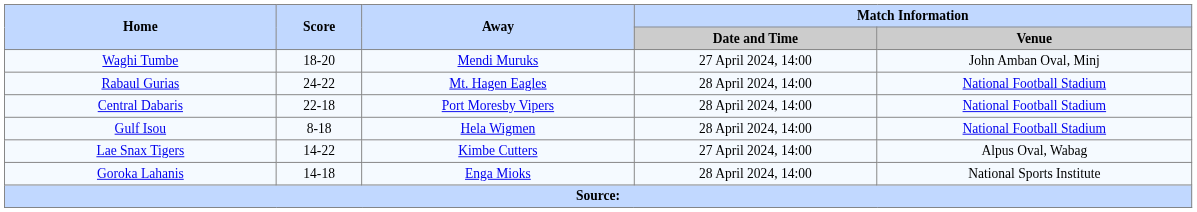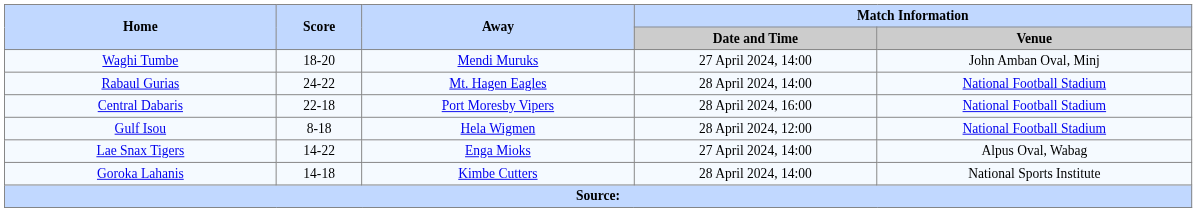 <table border=1 style="border-collapse:collapse; font-size:90%; text-align:center;" cellpadding=3 cellspacing=0 width=100%>
 <tr style="background:#C1D8ff;">
 <th rowspan="2" width="19%">Home</th>
 <th rowspan="2" width="6%">Score</th>
 <th rowspan="2" width="19%">Away</th>
 <th colspan="4">Match Information</th>
 </tr>
 <tr bgcolor="#CCCCCC">
 <th width="17%">Date and Time</th>
 <th width="22%">Venue</th>
 </tr>
 <tr bgcolor="#F5FAFF">
 <td><a href='#'>Waghi Tumbe</a></td>
 <td>18-20</td>
 <td><a href='#'>Mendi Muruks</a></td>
 <td>27 April 2024, 14:00</td>
 <td>John Amban Oval, Minj</td>
 </tr>
 <tr bgcolor="#F5FAFF">
 <td><a href='#'>Rabaul Gurias</a></td>
 <td>24-22</td>
 <td><a href='#'>Mt. Hagen Eagles</a></td>
 <td>28 April 2024, 14:00</td>
 <td><a href='#'>National Football Stadium</a></td>
 </tr>
 <tr bgcolor="#F5FAFF">
 <td> <a href='#'>Central Dabaris</a></td>
 <td>22-18</td>
 <td> <a href='#'>Port Moresby Vipers</a></td>
-<td>28 April 2024, 14:00</td>
+<td>28 April 2024, 16:00</td>
 <td><a href='#'>National Football Stadium</a></td>
 </tr>
 <tr bgcolor="#F5FAFF">
 <td> <a href='#'>Gulf Isou</a></td>
 <td>8-18</td>
 <td><a href='#'>Hela Wigmen</a></td>
-<td>28 April 2024, 14:00</td>
+<td>28 April 2024, 12:00</td>
 <td><a href='#'>National Football Stadium</a></td>
 </tr>
 <tr bgcolor="#F5FAFF">
 <td> <a href='#'>Lae Snax Tigers</a></td>
 <td>14-22</td>
-<td> <a href='#'>Kimbe Cutters</a></td>
+<td><a href='#'>Enga Mioks</a></td>
 <td>27 April 2024, 14:00</td>
 <td>Alpus Oval, Wabag</td>
 </tr>
 <tr bgcolor="#F5FAFF">
 <td><a href='#'>Goroka Lahanis</a></td>
 <td>14-18</td>
-<td><a href='#'>Enga Mioks</a></td>
+<td> <a href='#'>Kimbe Cutters</a></td>
 <td>28 April 2024, 14:00</td>
 <td>National Sports Institute</td>
 </tr>
 <tr bgcolor="#C1D8FF">
 <th colspan="7">Source:</th>
 </tr>
 </table>
